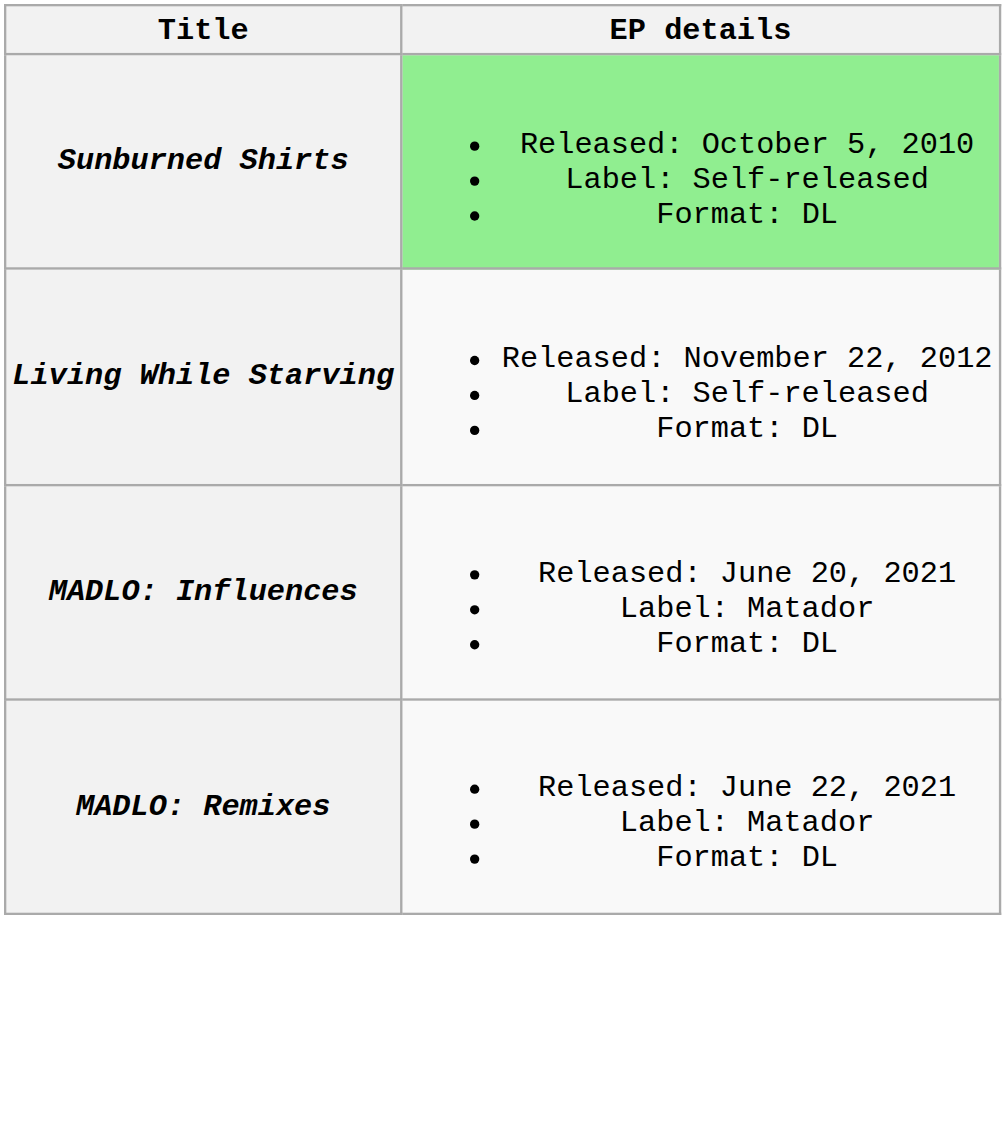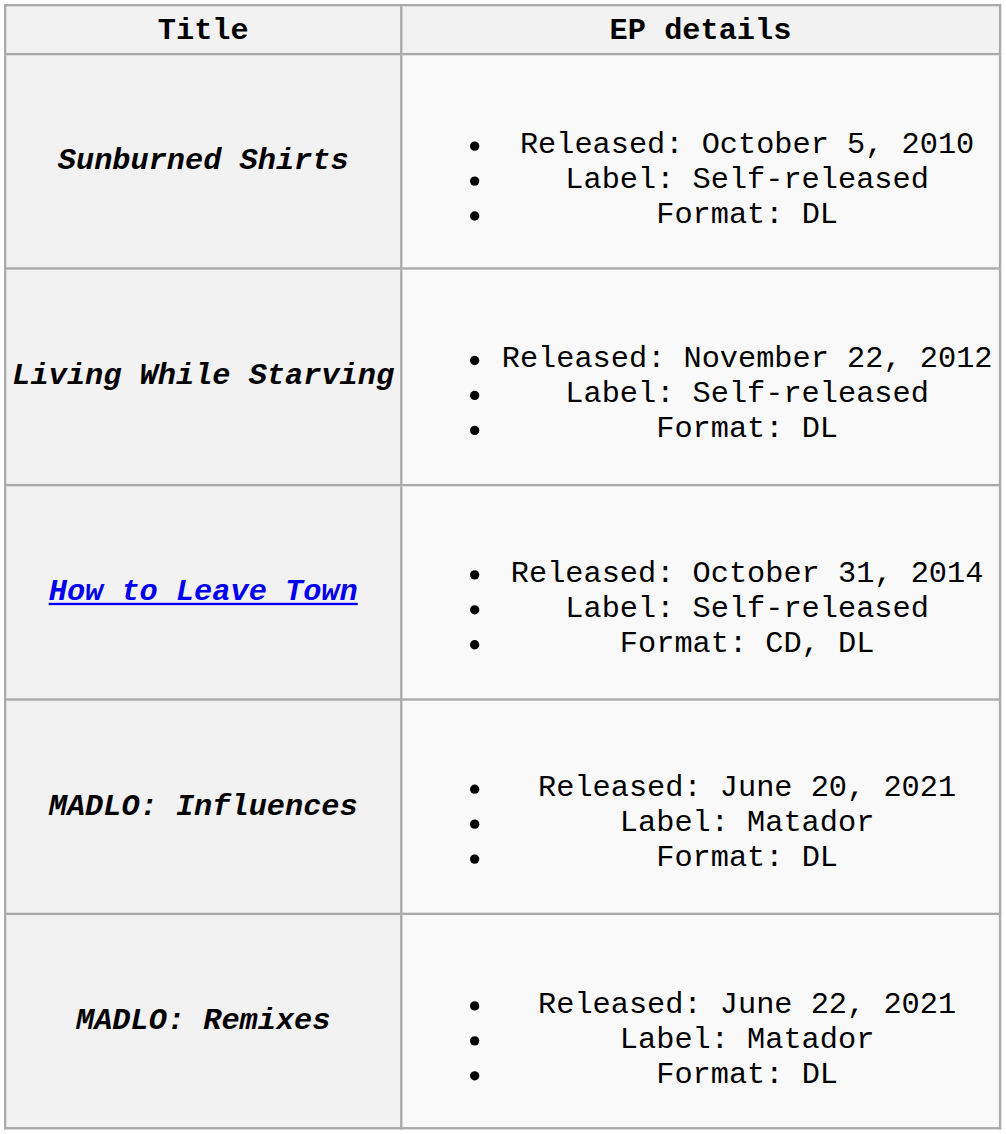 <table class="wikitable plainrowheaders" style="text-align:center;">
 <tr>
 <th scope="col">Title</th>
 <th scope="col">EP details</th>
 </tr>
 <tr>
 <th scope="row"><em>Sunburned Shirts</em></th>
-<td style="background: lightgreen;"><br><ul><li>Released: October 5, 2010</li><li>Label: Self-released</li><li>Format: DL</li></ul></td>
+<td><br><ul><li>Released: October 5, 2010</li><li>Label: Self-released</li><li>Format: DL</li></ul></td>
 </tr>
 <tr>
 <th scope="row"><em>Living While Starving</em></th>
 <td><br><ul><li>Released: November 22, 2012</li><li>Label: Self-released</li><li>Format: DL</li></ul></td>
+</tr>
+<tr>
+<th scope="row"><em><a href='#'>How to Leave Town</a></em></th>
+<td><br><ul><li>Released: October 31, 2014</li><li>Label: Self-released</li><li>Format: CD, DL</li></ul></td>
 </tr>
 <tr>
 <th scope="row"><em>MADLO: Influences</em></th>
 <td><br><ul><li>Released: June 20, 2021</li><li>Label: Matador </li><li>Format: DL</li></ul></td>
 </tr>
 <tr>
 <th scope="row"><em>MADLO: Remixes</em></th>
 <td><br><ul><li>Released: June 22, 2021</li><li>Label: Matador </li><li>Format: DL</li></ul></td>
 </tr>
 </table>
